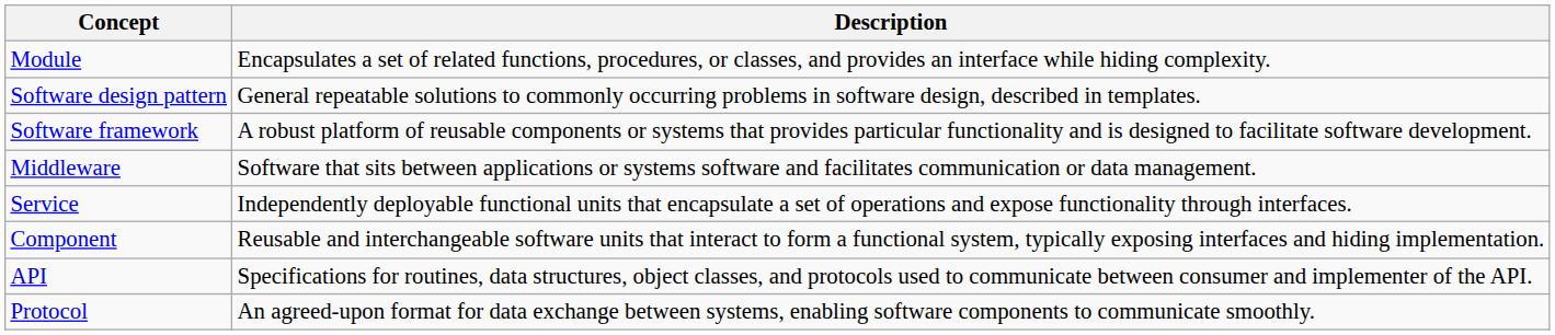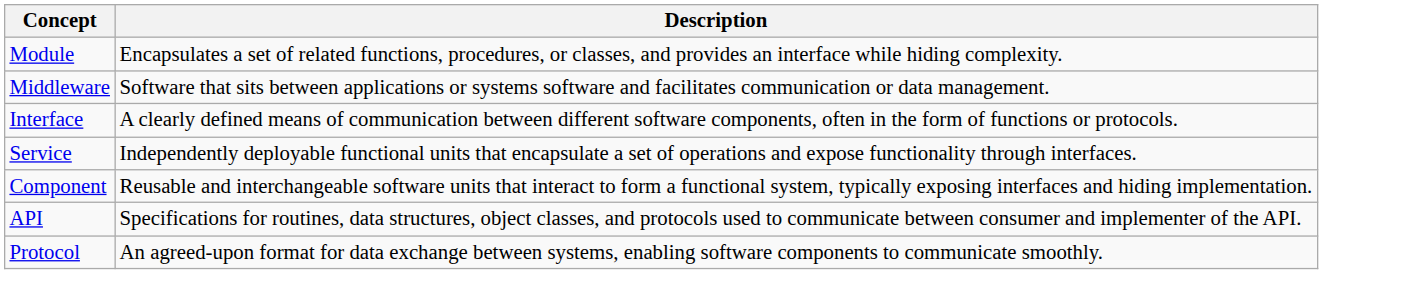 <table class="wikitable sortable">
 <tr>
 <th>Concept</th>
 <th>Description</th>
 </tr>
 <tr>
 <td><a href='#'>Module</a></td>
 <td>Encapsulates a set of related functions, procedures, or classes, and provides an interface while hiding complexity.</td>
 </tr>
 <tr>
-<td><a href='#'>Software design pattern</a></td>
-<td>General repeatable solutions to commonly occurring problems in software design, described in templates.</td>
+<td><a href='#'>Middleware</a></td>
+<td>Software that sits between applications or systems software and facilitates communication or data management.</td>
 </tr>
 <tr>
-<td><a href='#'>Software framework</a></td>
-<td>A robust platform of reusable components or systems that provides particular functionality and is designed to facilitate software development.</td>
-</tr>
-<tr>
-<td><a href='#'>Middleware</a></td>
-<td>Software that sits between applications or systems software and facilitates communication or data management.</td>
+<td><a href='#'>Interface</a></td>
+<td>A clearly defined means of communication between different software components, often in the form of functions or protocols.</td>
 </tr>
 <tr>
 <td><a href='#'>Service</a></td>
 <td>Independently deployable functional units that encapsulate a set of operations and expose functionality through interfaces.</td>
 </tr>
 <tr>
 <td><a href='#'>Component</a></td>
 <td>Reusable and interchangeable software units that interact to form a functional system, typically exposing interfaces and hiding implementation.</td>
 </tr>
 <tr>
 <td><a href='#'>API</a></td>
 <td>Specifications for routines, data structures, object classes, and protocols used to communicate between consumer and implementer of the API.</td>
 </tr>
 <tr>
 <td><a href='#'>Protocol</a></td>
 <td>An agreed-upon format for data exchange between systems, enabling software components to communicate smoothly.</td>
 </tr>
 </table>
